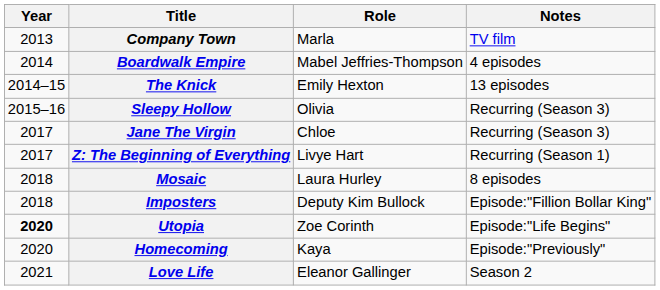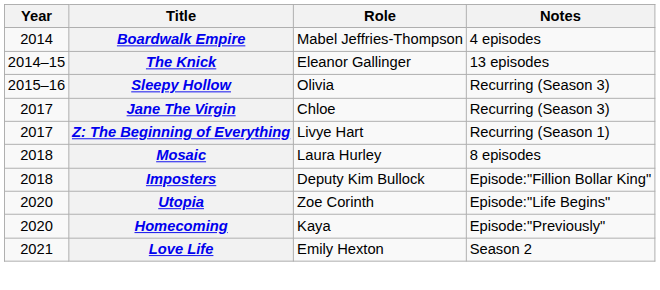 <table class="wikitable sortable plainrowheaders">
 <tr>
 <th scope="col">Year</th>
 <th scope="col">Title</th>
 <th scope="col">Role</th>
 <th scope="col" class="unsortable">Notes</th>
-</tr>
-<tr>
-<td align="center">2013</td>
-<th scope="row"><em>Company Town</em></th>
-<td>Marla</td>
-<td><a href='#'>TV film</a></td>
 </tr>
 <tr>
 <td align="center">2014</td>
 <th scope="row"><em><a href='#'>Boardwalk Empire</a></em></th>
 <td>Mabel Jeffries-Thompson</td>
 <td>4 episodes</td>
 </tr>
 <tr>
 <td align="center">2014–15</td>
 <th scope="row"><em><a href='#'>The Knick</a></em></th>
-<td>Emily Hexton</td>
+<td>Eleanor Gallinger</td>
 <td>13 episodes</td>
 </tr>
 <tr>
 <td align="center">2015–16</td>
 <th scope="row"><em><a href='#'>Sleepy Hollow</a></em></th>
 <td>Olivia</td>
 <td>Recurring (Season 3)</td>
 </tr>
 <tr>
 <td align="center">2017</td>
 <th scope="row"><em><a href='#'>Jane The Virgin</a></em></th>
 <td>Chloe</td>
 <td>Recurring (Season 3)</td>
 </tr>
 <tr>
 <td align="center">2017</td>
 <th scope="row"><em><a href='#'>Z: The Beginning of Everything</a></em></th>
 <td>Livye Hart</td>
 <td>Recurring (Season 1)</td>
 </tr>
 <tr>
 <td align="center">2018</td>
 <th scope="row"><em><a href='#'>Mosaic</a></em></th>
 <td>Laura Hurley</td>
 <td>8 episodes</td>
 </tr>
 <tr>
 <td align="center">2018</td>
 <th scope="row"><em><a href='#'>Imposters</a></em></th>
 <td>Deputy Kim Bullock</td>
 <td>Episode:"Fillion Bollar King"</td>
 </tr>
 <tr>
-<td align="center"><strong>2020</strong></td>
+<td align="center">2020</td>
 <th scope="row"><em><a href='#'>Utopia</a></em></th>
 <td>Zoe Corinth</td>
 <td>Episode:"Life Begins"</td>
 </tr>
 <tr>
 <td align="center">2020</td>
 <th scope="row"><em><a href='#'>Homecoming</a></em></th>
 <td>Kaya</td>
 <td>Episode:"Previously"</td>
 </tr>
 <tr>
 <td align="center">2021</td>
 <th scope="row"><a href='#'><em>Love Life</em></a></th>
-<td>Eleanor Gallinger</td>
+<td>Emily Hexton</td>
 <td>Season 2</td>
 </tr>
 </table>
